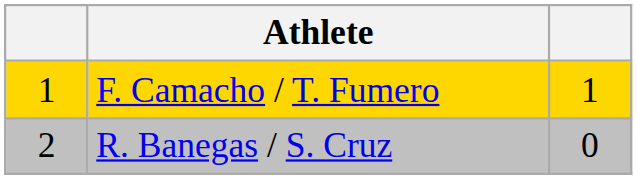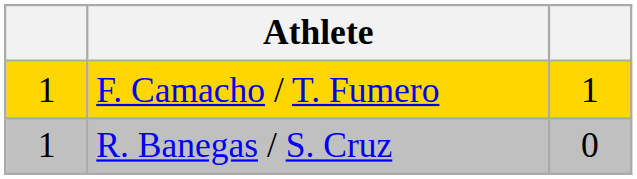 <table class="wikitable">
 <tr>
 <th width="30"></th>
 <th width="200">Athlete</th>
 <th width="30"></th>
 </tr>
 <tr bgcolor="gold">
 <td align="center">1</td>
 <td> <a href='#'>F. Camacho</a> / <a href='#'>T. Fumero</a></td>
 <td align="center">1</td>
 </tr>
 <tr bgcolor="silver">
-<td align="center">2</td>
+<td align="center">1</td>
 <td> <a href='#'>R. Banegas</a> / <a href='#'>S. Cruz</a></td>
 <td align="center">0</td>
 </tr>
 </table>
